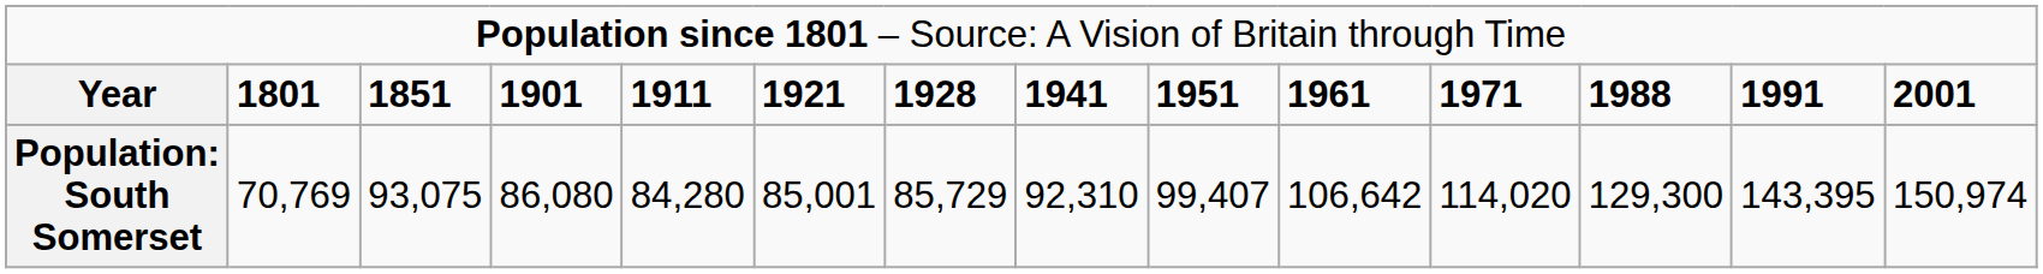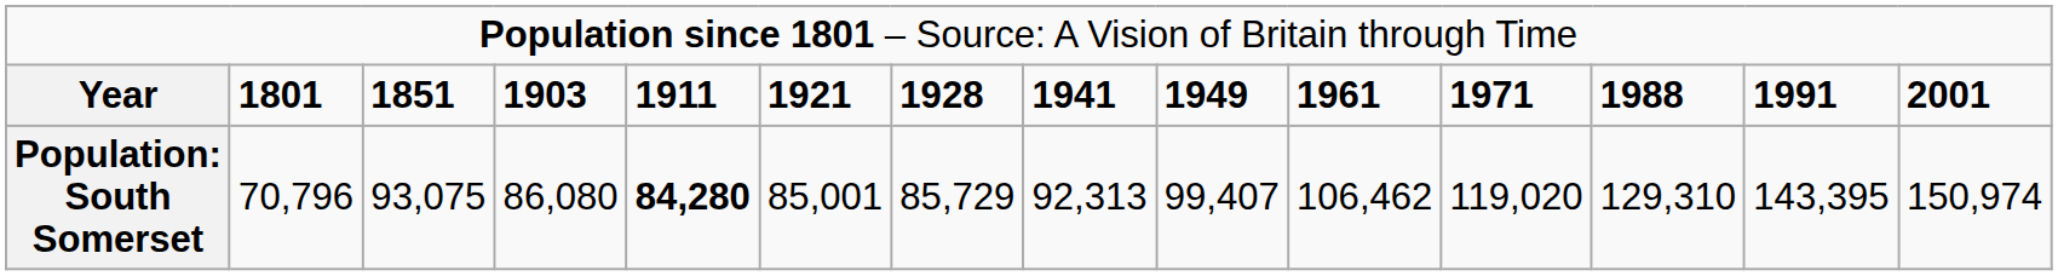 <table class="wikitable" style="clear:both;">
 <tr>
 <td colspan="14" style="text-align:center;"><strong>Population since 1801</strong> – Source: A Vision of Britain through Time</td>
 </tr>
 <tr>
 <th>Year</th>
 <td><strong>1801</strong></td>
 <td><strong>1851</strong></td>
-<td><strong>1901</strong></td>
+<td><strong>1903</strong></td>
 <td><strong>1911</strong></td>
 <td><strong>1921</strong></td>
 <td><strong>1928</strong></td>
 <td><strong>1941</strong></td>
-<td><strong>1951</strong></td>
+<td><strong>1949</strong></td>
 <td><strong>1961</strong></td>
 <td><strong>1971</strong></td>
 <td><strong>1988</strong></td>
 <td><strong>1991</strong></td>
 <td><strong>2001</strong></td>
 </tr>
 <tr>
 <th>Population: South Somerset</th>
-<td>70,769</td>
+<td>70,796</td>
 <td>93,075</td>
 <td>86,080</td>
-<td>84,280</td>
+<td><strong>84,280</strong></td>
 <td>85,001</td>
 <td>85,729</td>
-<td>92,310</td>
+<td>92,313</td>
 <td>99,407</td>
-<td>106,642</td>
-<td>114,020</td>
-<td>129,300</td>
+<td>106,462</td>
+<td>119,020</td>
+<td>129,310</td>
 <td>143,395</td>
 <td>150,974</td>
 </tr>
 </table>
